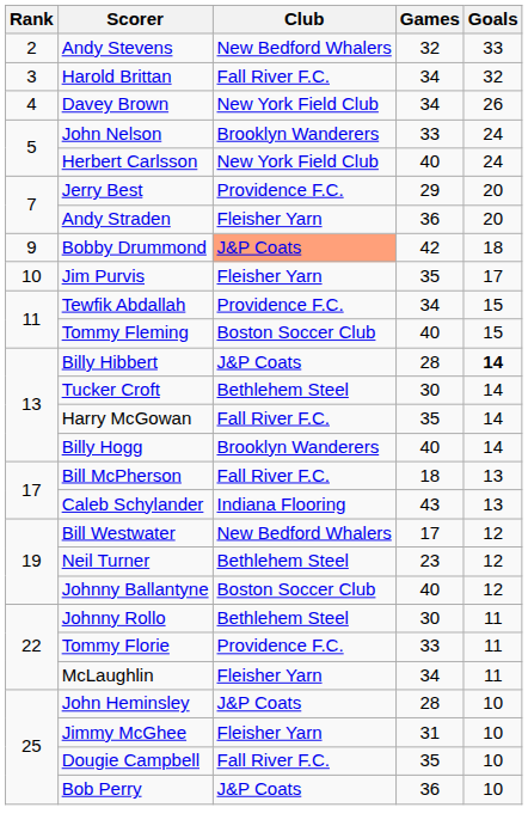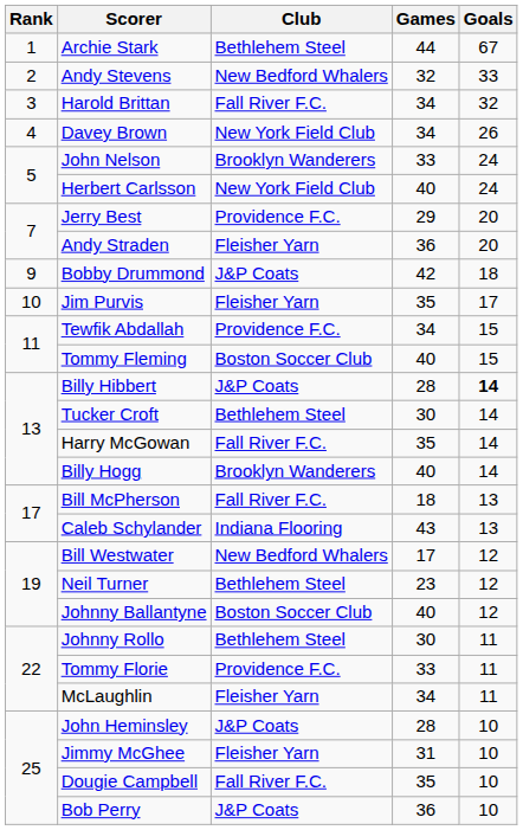 <table class="wikitable">
 <tr>
 <th>Rank</th>
 <th>Scorer</th>
 <th>Club</th>
 <th>Games</th>
 <th>Goals</th>
+</tr>
+<tr>
+<td align=center>1</td>
+<td><a href='#'>Archie Stark</a></td>
+<td><a href='#'>Bethlehem Steel</a></td>
+<td align=center>44</td>
+<td align=center>67</td>
 </tr>
 <tr>
 <td align=center>2</td>
 <td><a href='#'>Andy Stevens</a></td>
 <td><a href='#'>New Bedford Whalers</a></td>
 <td align=center>32</td>
 <td align=center>33</td>
 </tr>
 <tr>
 <td align=center>3</td>
 <td><a href='#'>Harold Brittan</a></td>
 <td><a href='#'>Fall River F.C.</a></td>
 <td align=center>34</td>
 <td align=center>32</td>
 </tr>
 <tr>
 <td align=center>4</td>
 <td><a href='#'>Davey Brown</a></td>
 <td><a href='#'>New York Field Club</a></td>
 <td align=center>34</td>
 <td align=center>26</td>
 </tr>
 <tr>
 <td rowspan="2" align=center>5</td>
 <td><a href='#'>John Nelson</a></td>
 <td><a href='#'>Brooklyn Wanderers</a></td>
 <td align=center>33</td>
 <td align=center>24</td>
 </tr>
 <tr>
 <td><a href='#'>Herbert Carlsson</a></td>
 <td><a href='#'>New York Field Club</a></td>
 <td align=center>40</td>
 <td align=center>24</td>
 </tr>
 <tr>
 <td rowspan="2" align=center>7</td>
 <td><a href='#'>Jerry Best</a></td>
 <td><a href='#'>Providence F.C.</a></td>
 <td align=center>29</td>
 <td align=center>20</td>
 </tr>
 <tr>
 <td><a href='#'>Andy Straden</a></td>
 <td><a href='#'>Fleisher Yarn</a></td>
 <td align=center>36</td>
 <td align=center>20</td>
 </tr>
 <tr>
 <td align=center>9</td>
 <td><a href='#'>Bobby Drummond</a></td>
-<td style="background: lightsalmon;"><a href='#'>J&P Coats</a></td>
+<td><a href='#'>J&P Coats</a></td>
 <td align=center>42</td>
 <td align=center>18</td>
 </tr>
 <tr>
 <td align=center>10</td>
 <td><a href='#'>Jim Purvis</a></td>
 <td><a href='#'>Fleisher Yarn</a></td>
 <td align=center>35</td>
 <td align=center>17</td>
 </tr>
 <tr>
 <td rowspan="2" align=center>11</td>
 <td><a href='#'>Tewfik Abdallah</a></td>
 <td><a href='#'>Providence F.C.</a></td>
 <td align=center>34</td>
 <td align=center>15</td>
 </tr>
 <tr>
 <td><a href='#'>Tommy Fleming</a></td>
 <td><a href='#'>Boston Soccer Club</a></td>
 <td align=center>40</td>
 <td align=center>15</td>
 </tr>
 <tr>
 <td rowspan="4" align=center>13</td>
 <td><a href='#'>Billy Hibbert</a></td>
 <td><a href='#'>J&P Coats</a></td>
 <td align=center>28</td>
 <td align=center><strong>14</strong></td>
 </tr>
 <tr>
 <td><a href='#'>Tucker Croft</a></td>
 <td><a href='#'>Bethlehem Steel</a></td>
 <td align=center>30</td>
 <td align=center>14</td>
 </tr>
 <tr>
 <td>Harry McGowan</td>
 <td><a href='#'>Fall River F.C.</a></td>
 <td align=center>35</td>
 <td align=center>14</td>
 </tr>
 <tr>
 <td><a href='#'>Billy Hogg</a></td>
 <td><a href='#'>Brooklyn Wanderers</a></td>
 <td align=center>40</td>
 <td align=center>14</td>
 </tr>
 <tr>
 <td rowspan="2" align=center>17</td>
 <td><a href='#'>Bill McPherson</a></td>
 <td><a href='#'>Fall River F.C.</a></td>
 <td align=center>18</td>
 <td align=center>13</td>
 </tr>
 <tr>
 <td><a href='#'>Caleb Schylander</a></td>
 <td><a href='#'>Indiana Flooring</a></td>
 <td align=center>43</td>
 <td align=center>13</td>
 </tr>
 <tr>
 <td rowspan="3" align=center>19</td>
 <td><a href='#'>Bill Westwater</a></td>
 <td><a href='#'>New Bedford Whalers</a></td>
 <td align=center>17</td>
 <td align=center>12</td>
 </tr>
 <tr>
 <td><a href='#'>Neil Turner</a></td>
 <td><a href='#'>Bethlehem Steel</a></td>
 <td align=center>23</td>
 <td align=center>12</td>
 </tr>
 <tr>
 <td><a href='#'>Johnny Ballantyne</a></td>
 <td><a href='#'>Boston Soccer Club</a></td>
 <td align=center>40</td>
 <td align=center>12</td>
 </tr>
 <tr>
 <td rowspan="3" align=center>22</td>
 <td><a href='#'>Johnny Rollo</a></td>
 <td><a href='#'>Bethlehem Steel</a></td>
 <td align=center>30</td>
 <td align=center>11</td>
 </tr>
 <tr>
 <td><a href='#'>Tommy Florie</a></td>
 <td><a href='#'>Providence F.C.</a></td>
 <td align=center>33</td>
 <td align=center>11</td>
 </tr>
 <tr>
 <td>McLaughlin</td>
 <td><a href='#'>Fleisher Yarn</a></td>
 <td align=center>34</td>
 <td align=center>11</td>
 </tr>
 <tr>
 <td rowspan="4" align=center>25</td>
 <td><a href='#'>John Heminsley</a></td>
 <td><a href='#'>J&P Coats</a></td>
 <td align=center>28</td>
 <td align=center>10</td>
 </tr>
 <tr>
 <td><a href='#'>Jimmy McGhee</a></td>
 <td><a href='#'>Fleisher Yarn</a></td>
 <td align=center>31</td>
 <td align=center>10</td>
 </tr>
 <tr>
 <td><a href='#'>Dougie Campbell</a></td>
 <td><a href='#'>Fall River F.C.</a></td>
 <td align=center>35</td>
 <td align=center>10</td>
 </tr>
 <tr>
 <td><a href='#'>Bob Perry</a></td>
 <td><a href='#'>J&P Coats</a></td>
 <td align=center>36</td>
 <td align=center>10</td>
 </tr>
 </table>
